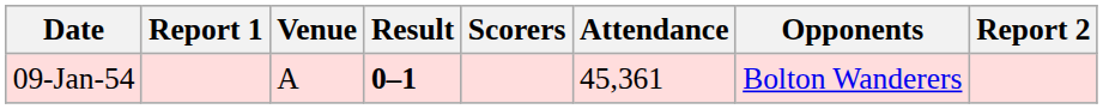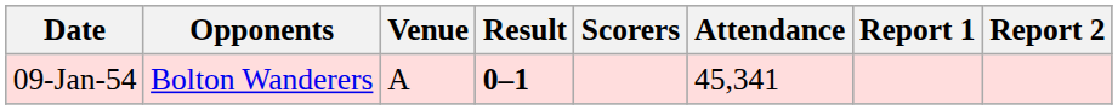 <table class=wikitable>
 <tr>
 <th>Date</th>
-<th>Report 1</th>
+<th>Opponents</th>
 <th>Venue</th>
 <th>Result</th>
 <th>Scorers</th>
 <th>Attendance</th>
-<th>Opponents</th>
+<th>Report 1</th>
 <th>Report 2</th>
 </tr>
 <tr bgcolor="#ffdddd">
 <td>09-Jan-54</td>
-<td></td>
+<td><a href='#'>Bolton Wanderers</a></td>
 <td>A</td>
 <td><strong>0–1</strong></td>
 <td></td>
-<td>45,361</td>
-<td><a href='#'>Bolton Wanderers</a></td>
+<td>45,341</td>
+<td></td>
 <td></td>
 </tr>
 </table>
